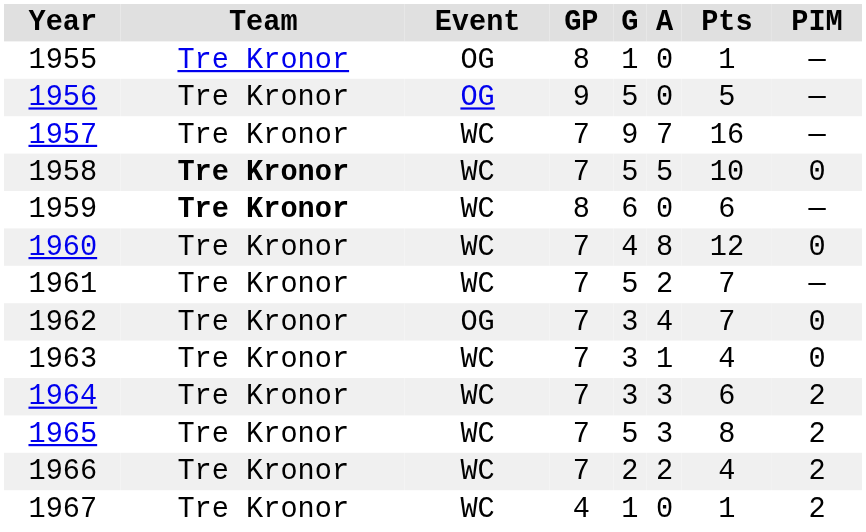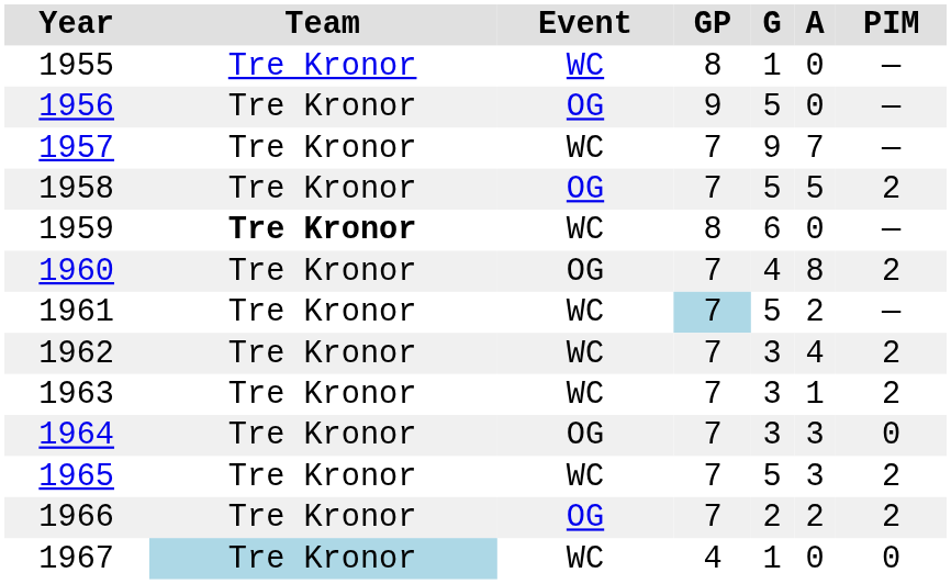 <table border="0" cellpadding="1" cellspacing="0" ID="Table3" style="text-align:center; width:30em">
 <tr bgcolor="#e0e0e0">
 <th>Year</th>
 <th>Team</th>
 <th>Event</th>
 <th>GP</th>
 <th>G</th>
 <th>A</th>
-<th>Pts</th>
 <th>PIM</th>
 </tr>
 <tr>
 <td>1955</td>
 <td><a href='#'>Tre Kronor</a></td>
-<td>OG</td>
+<td><a href='#'>WC</a></td>
 <td>8</td>
 <td>1</td>
 <td>0</td>
-<td>1</td>
 <td>—</td>
 </tr>
 <tr bgcolor="#f0f0f0">
 <td><a href='#'>1956</a></td>
 <td>Tre Kronor</td>
 <td><a href='#'>OG</a></td>
 <td>9</td>
 <td>5</td>
 <td>0</td>
-<td>5</td>
 <td>—</td>
 </tr>
 <tr>
 <td><a href='#'>1957</a></td>
 <td>Tre Kronor</td>
 <td>WC</td>
 <td>7</td>
 <td>9</td>
 <td>7</td>
-<td>16</td>
 <td>—</td>
 </tr>
 <tr bgcolor="#f0f0f0">
 <td>1958</td>
-<td><strong>Tre Kronor</strong></td>
-<td>WC</td>
+<td>Tre Kronor</td>
+<td><a href='#'>OG</a></td>
 <td>7</td>
 <td>5</td>
 <td>5</td>
-<td>10</td>
-<td>0</td>
+<td>2</td>
 </tr>
 <tr>
 <td>1959</td>
 <td><strong>Tre Kronor</strong></td>
 <td>WC</td>
 <td>8</td>
 <td>6</td>
 <td>0</td>
-<td>6</td>
 <td>—</td>
 </tr>
 <tr bgcolor="#f0f0f0">
 <td><a href='#'>1960</a></td>
 <td>Tre Kronor</td>
-<td>WC</td>
+<td>OG</td>
 <td>7</td>
 <td>4</td>
 <td>8</td>
-<td>12</td>
-<td>0</td>
+<td>2</td>
 </tr>
 <tr>
 <td>1961</td>
 <td>Tre Kronor</td>
 <td>WC</td>
-<td>7</td>
+<td style="background: lightblue;">7</td>
 <td>5</td>
 <td>2</td>
-<td>7</td>
 <td>—</td>
 </tr>
 <tr bgcolor="#f0f0f0">
 <td>1962</td>
 <td>Tre Kronor</td>
-<td>OG</td>
+<td>WC</td>
 <td>7</td>
 <td>3</td>
 <td>4</td>
-<td>7</td>
-<td>0</td>
+<td>2</td>
 </tr>
 <tr>
 <td>1963</td>
 <td>Tre Kronor</td>
 <td>WC</td>
 <td>7</td>
 <td>3</td>
 <td>1</td>
-<td>4</td>
-<td>0</td>
+<td>2</td>
 </tr>
 <tr bgcolor="#f0f0f0">
 <td><a href='#'>1964</a></td>
 <td>Tre Kronor</td>
-<td>WC</td>
+<td>OG</td>
 <td>7</td>
 <td>3</td>
 <td>3</td>
-<td>6</td>
-<td>2</td>
+<td>0</td>
 </tr>
 <tr>
 <td><a href='#'>1965</a></td>
 <td>Tre Kronor</td>
 <td>WC</td>
 <td>7</td>
 <td>5</td>
 <td>3</td>
-<td>8</td>
 <td>2</td>
 </tr>
 <tr bgcolor="#f0f0f0">
 <td>1966</td>
 <td>Tre Kronor</td>
-<td>WC</td>
+<td><a href='#'>OG</a></td>
 <td>7</td>
 <td>2</td>
 <td>2</td>
-<td>4</td>
 <td>2</td>
 </tr>
 <tr>
 <td>1967</td>
-<td>Tre Kronor</td>
+<td style="background: lightblue;">Tre Kronor</td>
 <td>WC</td>
 <td>4</td>
 <td>1</td>
 <td>0</td>
-<td>1</td>
-<td>2</td>
+<td>0</td>
 </tr>
 </table>
